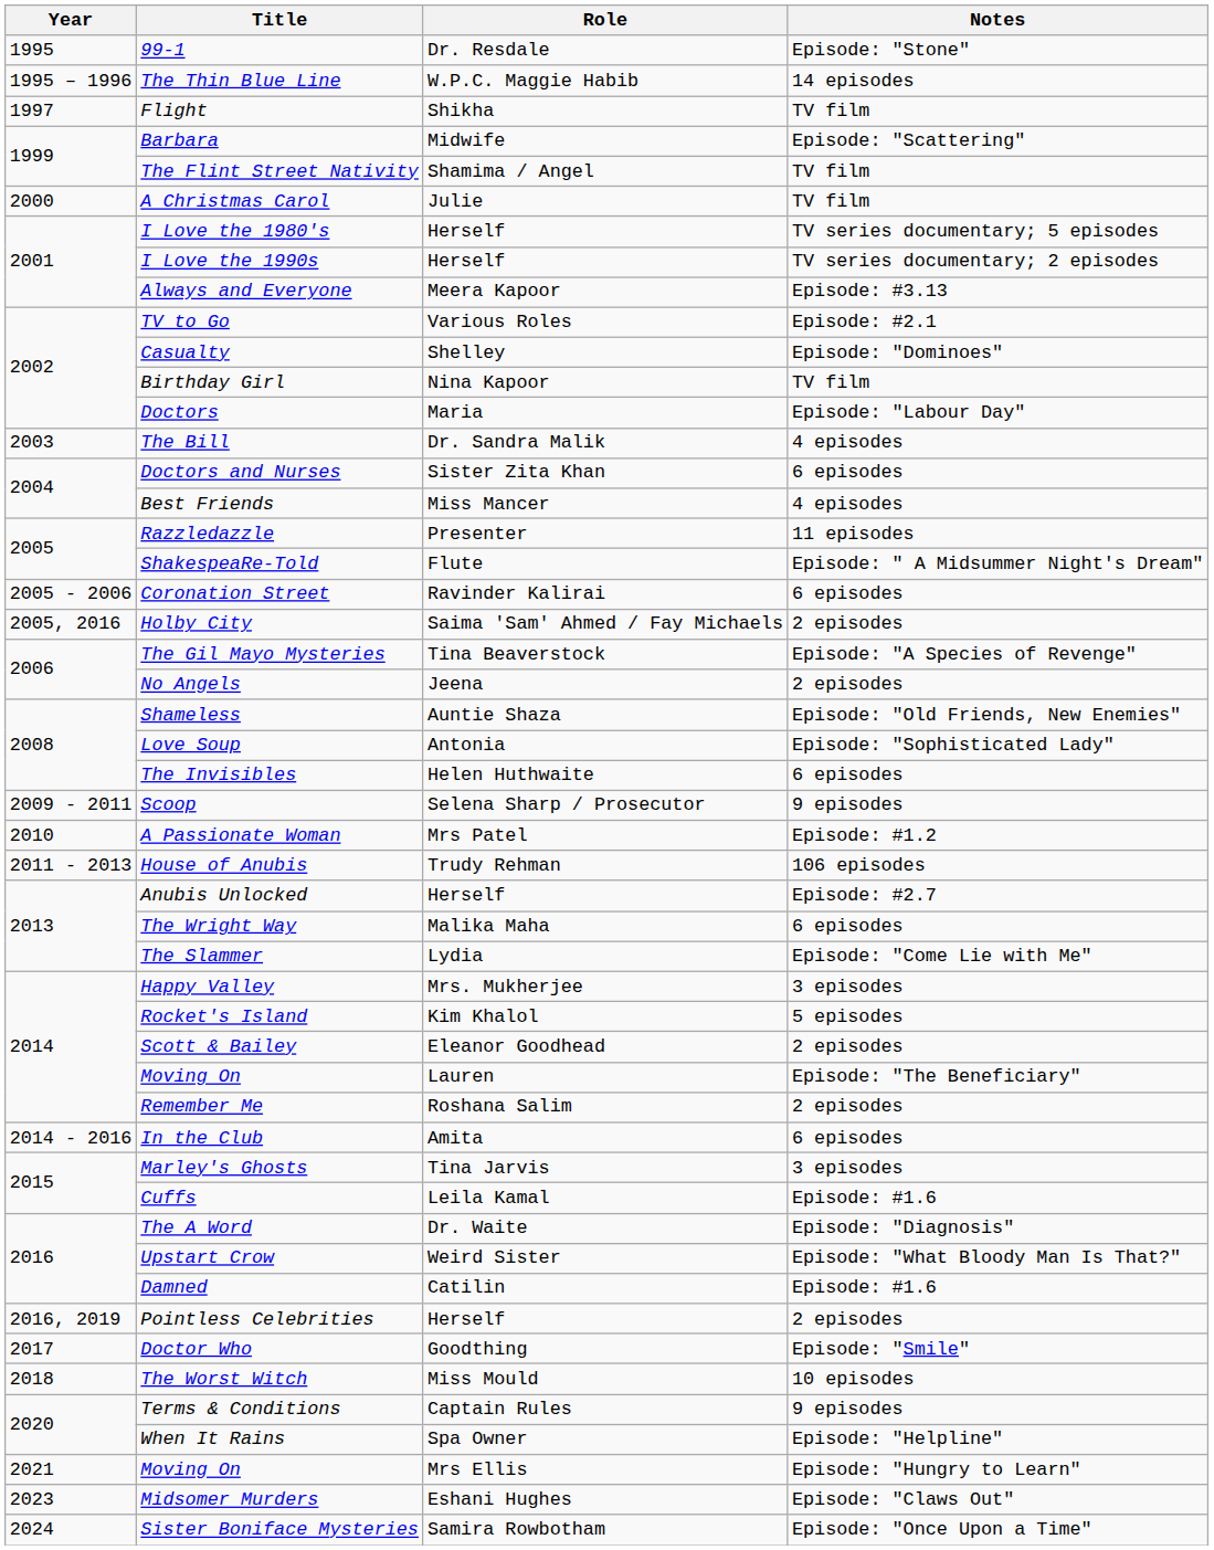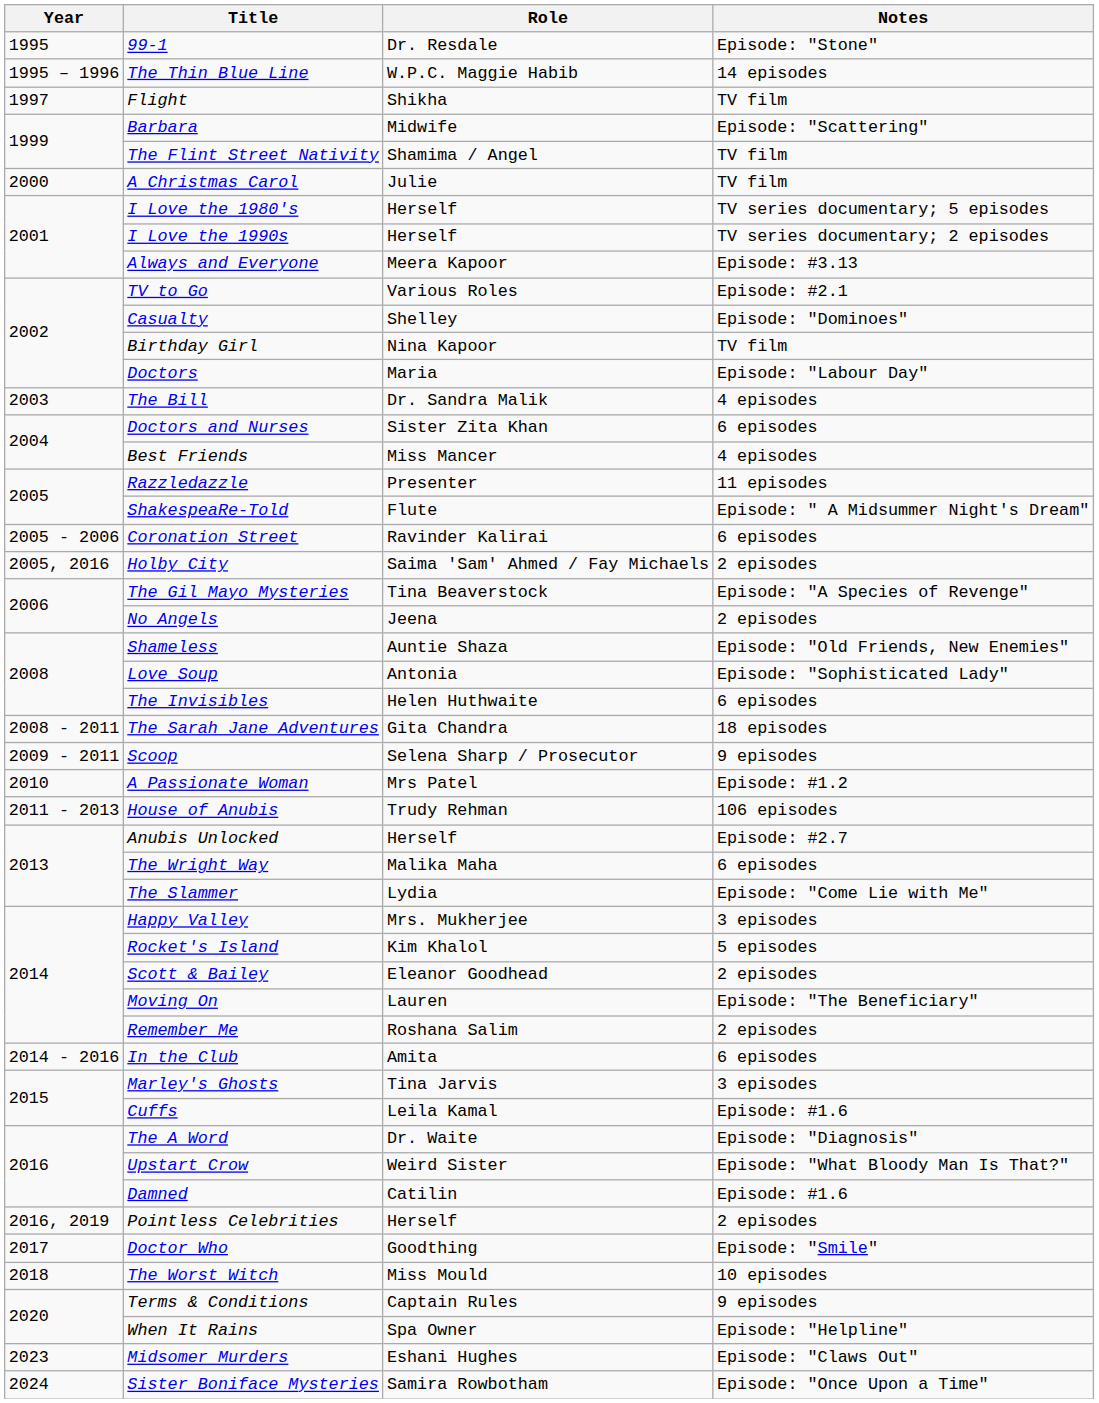 <table class="wikitable">
 <tr>
 <th>Year</th>
 <th>Title</th>
 <th>Role</th>
 <th>Notes</th>
 </tr>
 <tr>
 <td>1995</td>
 <td><em><a href='#'>99-1</a></em></td>
 <td>Dr. Resdale</td>
 <td>Episode: "Stone"</td>
 </tr>
 <tr>
 <td>1995 – 1996</td>
 <td><em><a href='#'>The Thin Blue Line</a></em></td>
 <td>W.P.C. Maggie Habib</td>
 <td>14 episodes</td>
 </tr>
 <tr>
 <td>1997</td>
 <td><em>Flight</em></td>
 <td>Shikha</td>
 <td>TV film</td>
 </tr>
 <tr>
 <td rowspan="2">1999</td>
 <td><em><a href='#'>Barbara</a></em></td>
 <td>Midwife</td>
 <td>Episode: "Scattering"</td>
 </tr>
 <tr>
 <td><em><a href='#'>The Flint Street Nativity</a></em></td>
 <td>Shamima / Angel</td>
 <td>TV film</td>
 </tr>
 <tr>
 <td>2000</td>
 <td><em><a href='#'>A Christmas Carol</a></em></td>
 <td>Julie</td>
 <td>TV film</td>
 </tr>
 <tr>
 <td rowspan="3">2001</td>
 <td><em><a href='#'>I Love the 1980's</a></em></td>
 <td>Herself</td>
 <td>TV series documentary; 5 episodes</td>
 </tr>
 <tr>
 <td><em><a href='#'>I Love the 1990s</a></em></td>
 <td>Herself</td>
 <td>TV series documentary; 2 episodes</td>
 </tr>
 <tr>
 <td><em><a href='#'>Always and Everyone</a></em></td>
 <td>Meera Kapoor</td>
 <td>Episode: #3.13</td>
 </tr>
 <tr>
 <td rowspan="4">2002</td>
 <td><em><a href='#'>TV to Go</a></em></td>
 <td>Various Roles</td>
 <td>Episode: #2.1</td>
 </tr>
 <tr>
 <td><em><a href='#'>Casualty</a></em></td>
 <td>Shelley</td>
 <td>Episode: "Dominoes"</td>
 </tr>
 <tr>
 <td><em>Birthday Girl</em></td>
 <td>Nina Kapoor</td>
 <td>TV film</td>
 </tr>
 <tr>
 <td><em><a href='#'>Doctors</a></em></td>
 <td>Maria</td>
 <td>Episode: "Labour Day"</td>
 </tr>
 <tr>
 <td>2003</td>
 <td><em><a href='#'>The Bill</a></em></td>
 <td>Dr. Sandra Malik</td>
 <td>4 episodes</td>
 </tr>
 <tr>
 <td rowspan="2">2004</td>
 <td><em><a href='#'>Doctors and Nurses</a></em></td>
 <td>Sister Zita Khan</td>
 <td>6 episodes</td>
 </tr>
 <tr>
 <td><em>Best Friends</em></td>
 <td>Miss Mancer</td>
 <td>4 episodes</td>
 </tr>
 <tr>
 <td rowspan="2">2005</td>
 <td><em><a href='#'>Razzledazzle</a></em></td>
 <td>Presenter</td>
 <td>11 episodes</td>
 </tr>
 <tr>
 <td><em><a href='#'>ShakespeaRe-Told</a></em></td>
 <td>Flute</td>
 <td>Episode: " A Midsummer Night's Dream"</td>
 </tr>
 <tr>
 <td>2005 - 2006</td>
 <td><em><a href='#'>Coronation Street</a></em></td>
 <td>Ravinder Kalirai</td>
 <td>6 episodes</td>
 </tr>
 <tr>
 <td>2005, 2016</td>
 <td><em><a href='#'>Holby City</a></em></td>
 <td>Saima 'Sam' Ahmed / Fay Michaels</td>
 <td>2 episodes</td>
 </tr>
 <tr>
 <td rowspan="2">2006</td>
 <td><em><a href='#'>The Gil Mayo Mysteries</a></em></td>
 <td>Tina Beaverstock</td>
 <td>Episode: "A Species of Revenge"</td>
 </tr>
 <tr>
 <td><em><a href='#'>No Angels</a></em></td>
 <td>Jeena</td>
 <td>2 episodes</td>
 </tr>
 <tr>
 <td rowspan="3">2008</td>
 <td><em><a href='#'>Shameless</a></em></td>
 <td>Auntie Shaza</td>
 <td>Episode: "Old Friends, New Enemies"</td>
 </tr>
 <tr>
 <td><em><a href='#'>Love Soup</a></em></td>
 <td>Antonia</td>
 <td>Episode: "Sophisticated Lady"</td>
 </tr>
 <tr>
 <td><em><a href='#'>The Invisibles</a></em></td>
 <td>Helen Huthwaite</td>
 <td>6 episodes</td>
 </tr>
 <tr>
+<td>2008 - 2011</td>
+<td><em><a href='#'>The Sarah Jane Adventures</a></em></td>
+<td>Gita Chandra</td>
+<td>18 episodes</td>
+</tr>
+<tr>
 <td>2009 - 2011</td>
 <td><em><a href='#'>Scoop</a></em></td>
 <td>Selena Sharp / Prosecutor</td>
 <td>9 episodes</td>
 </tr>
 <tr>
 <td>2010</td>
 <td><em><a href='#'>A Passionate Woman</a></em></td>
 <td>Mrs Patel</td>
 <td>Episode: #1.2</td>
 </tr>
 <tr>
 <td>2011 - 2013</td>
 <td><em><a href='#'>House of Anubis</a></em></td>
 <td>Trudy Rehman</td>
 <td>106 episodes</td>
 </tr>
 <tr>
 <td rowspan="3">2013</td>
 <td><em>Anubis Unlocked</em></td>
 <td>Herself</td>
 <td>Episode: #2.7</td>
 </tr>
 <tr>
 <td><em><a href='#'>The Wright Way</a></em></td>
 <td>Malika Maha</td>
 <td>6 episodes</td>
 </tr>
 <tr>
 <td><em><a href='#'>The Slammer</a></em></td>
 <td>Lydia</td>
 <td>Episode: "Come Lie with Me"</td>
 </tr>
 <tr>
 <td rowspan="5">2014</td>
 <td><em><a href='#'>Happy Valley</a></em></td>
 <td>Mrs. Mukherjee</td>
 <td>3 episodes</td>
 </tr>
 <tr>
 <td><em><a href='#'>Rocket's Island</a></em></td>
 <td>Kim Khalol</td>
 <td>5 episodes</td>
 </tr>
 <tr>
 <td><em><a href='#'>Scott & Bailey</a></em></td>
 <td>Eleanor Goodhead</td>
 <td>2 episodes</td>
 </tr>
 <tr>
 <td><em><a href='#'>Moving On</a></em></td>
 <td>Lauren</td>
 <td>Episode: "The Beneficiary"</td>
 </tr>
 <tr>
 <td><em><a href='#'>Remember Me</a></em></td>
 <td>Roshana Salim</td>
 <td>2 episodes</td>
 </tr>
 <tr>
 <td>2014 - 2016</td>
 <td><em><a href='#'>In the Club</a></em></td>
 <td>Amita</td>
 <td>6 episodes</td>
 </tr>
 <tr>
 <td rowspan="2">2015</td>
 <td><em><a href='#'>Marley's Ghosts</a></em></td>
 <td>Tina Jarvis</td>
 <td>3 episodes</td>
 </tr>
 <tr>
 <td><em><a href='#'>Cuffs</a></em></td>
 <td>Leila Kamal</td>
 <td>Episode: #1.6</td>
 </tr>
 <tr>
 <td rowspan="3">2016</td>
 <td><em><a href='#'>The A Word</a></em></td>
 <td>Dr. Waite</td>
 <td>Episode: "Diagnosis"</td>
 </tr>
 <tr>
 <td><em><a href='#'>Upstart Crow</a></em></td>
 <td>Weird Sister</td>
 <td>Episode: "What Bloody Man Is That?"</td>
 </tr>
 <tr>
 <td><em><a href='#'>Damned</a></em></td>
 <td>Catilin</td>
 <td>Episode: #1.6</td>
 </tr>
 <tr>
 <td>2016, 2019</td>
 <td><em>Pointless Celebrities</em></td>
 <td>Herself</td>
 <td>2 episodes</td>
 </tr>
 <tr>
 <td>2017</td>
 <td><em><a href='#'>Doctor Who</a></em></td>
 <td>Goodthing</td>
 <td>Episode: "<a href='#'>Smile</a>"</td>
 </tr>
 <tr>
 <td>2018</td>
 <td><em><a href='#'>The Worst Witch</a></em></td>
 <td>Miss Mould</td>
 <td>10 episodes</td>
 </tr>
 <tr>
 <td rowspan="2">2020</td>
 <td><em>Terms & Conditions</em></td>
 <td>Captain Rules</td>
 <td>9 episodes</td>
 </tr>
 <tr>
 <td><em>When It Rains</em></td>
 <td>Spa Owner</td>
 <td>Episode: "Helpline"</td>
 </tr>
 <tr>
-<td>2021</td>
-<td><em><a href='#'>Moving On</a></em></td>
-<td>Mrs Ellis</td>
-<td>Episode: "Hungry to Learn"</td>
-</tr>
-<tr>
 <td>2023</td>
 <td><em><a href='#'>Midsomer Murders</a></em></td>
 <td>Eshani Hughes</td>
 <td>Episode: "Claws Out"</td>
 </tr>
 <tr>
 <td>2024</td>
 <td><em><a href='#'>Sister Boniface Mysteries</a></em></td>
 <td>Samira Rowbotham</td>
 <td>Episode: "Once Upon a Time"</td>
 </tr>
 </table>
